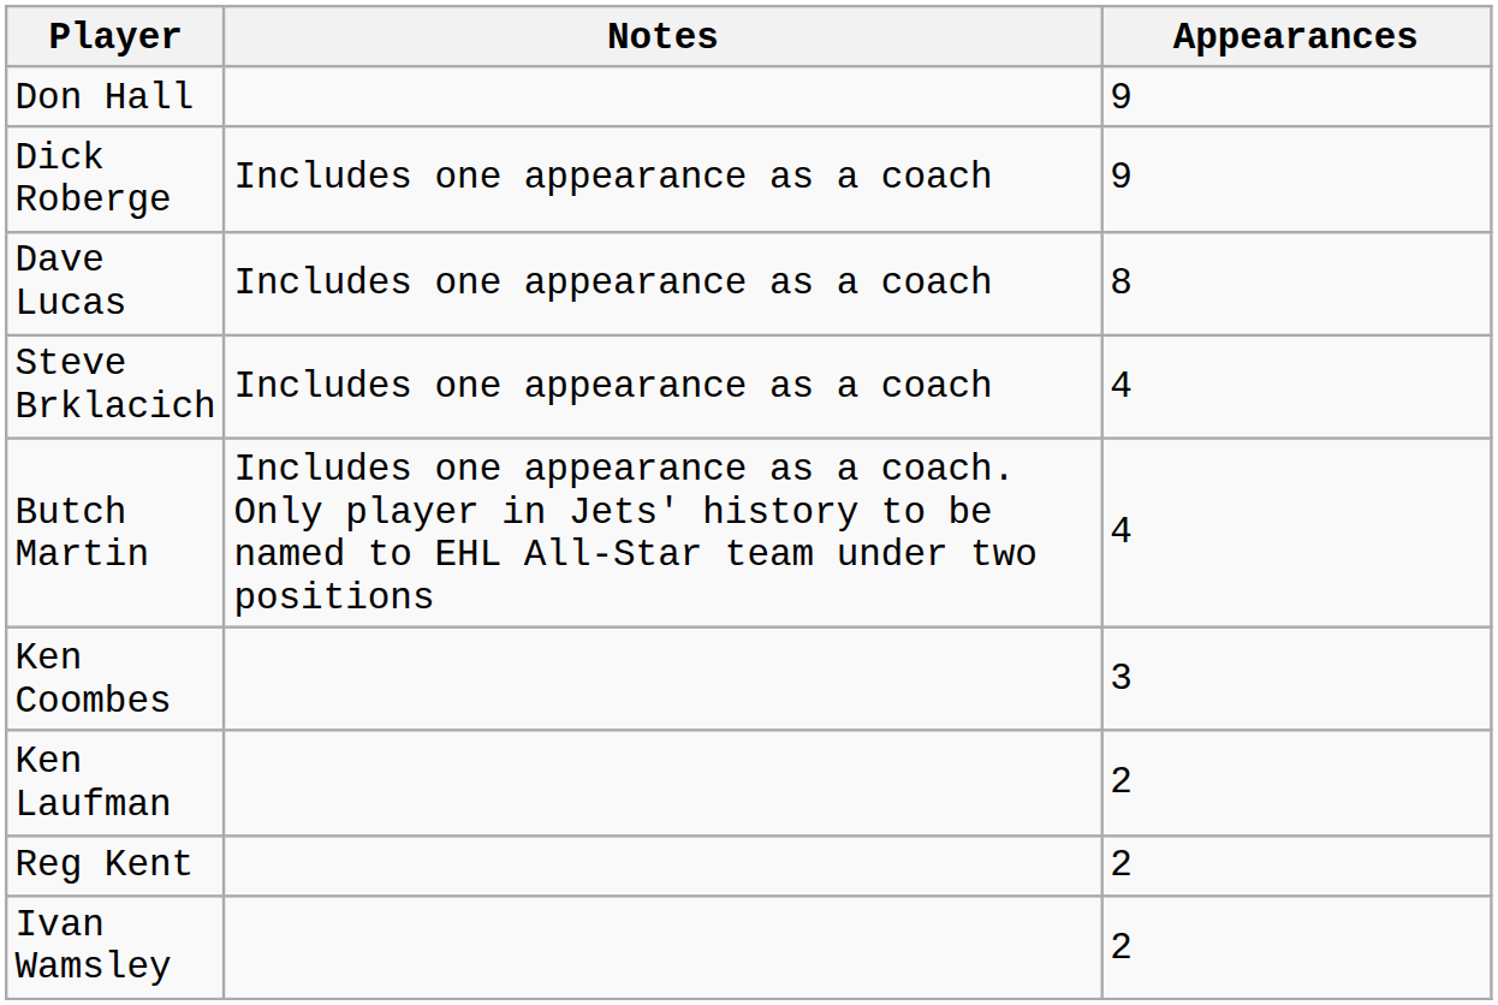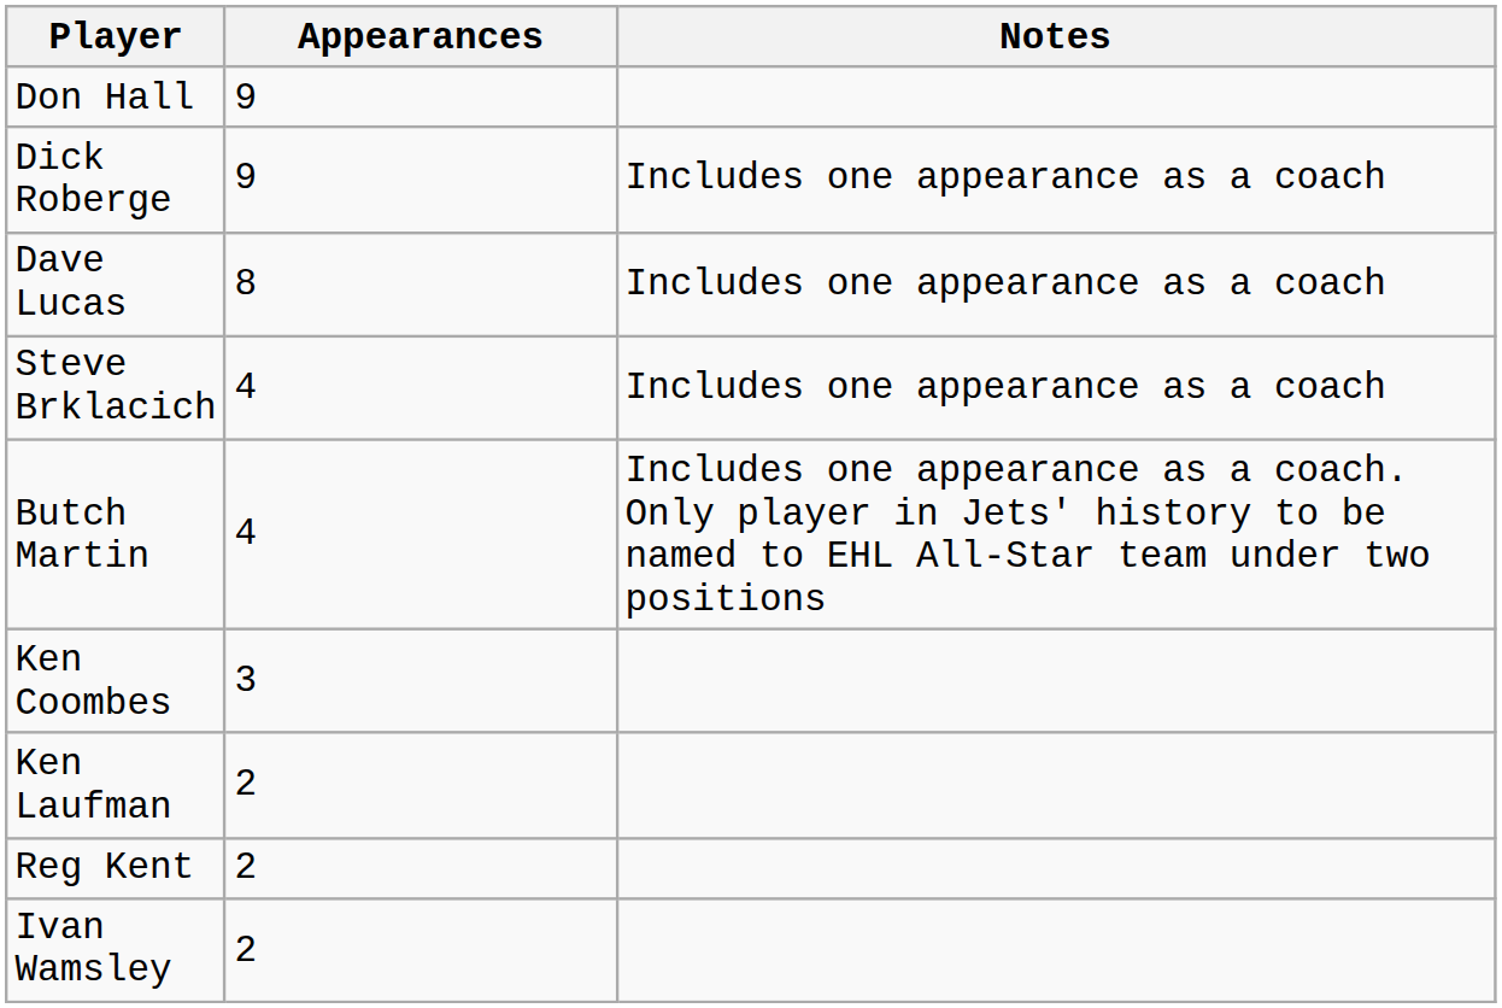 <table class="wikitable" style="text-align:left">
 <tr>
 <th width="60">Player</th>
+<th width="130">Appearances</th>
 <th width="300">Notes</th>
-<th width="130">Appearances</th>
 </tr>
 <tr>
 <td>Don Hall</td>
+<td>9</td>
 <td></td>
-<td>9</td>
 </tr>
 <tr>
 <td>Dick Roberge</td>
+<td>9</td>
 <td>Includes one appearance as a coach</td>
-<td>9</td>
 </tr>
 <tr>
 <td>Dave Lucas</td>
+<td>8</td>
 <td>Includes one appearance as a coach</td>
-<td>8</td>
 </tr>
 <tr>
 <td>Steve Brklacich</td>
+<td>4</td>
 <td>Includes one appearance as a coach</td>
-<td>4</td>
 </tr>
 <tr>
 <td>Butch Martin</td>
+<td>4</td>
 <td>Includes one appearance as a coach.<br> Only player in Jets' history to be named to EHL All-Star team under two positions</td>
-<td>4</td>
 </tr>
 <tr>
 <td>Ken Coombes</td>
+<td>3</td>
 <td></td>
-<td>3</td>
 </tr>
 <tr>
 <td>Ken Laufman</td>
+<td>2</td>
 <td></td>
-<td>2</td>
 </tr>
 <tr>
 <td>Reg Kent</td>
+<td>2</td>
 <td></td>
-<td>2</td>
 </tr>
 <tr>
 <td>Ivan Wamsley</td>
+<td>2</td>
 <td></td>
-<td>2</td>
 </tr>
 </table>
